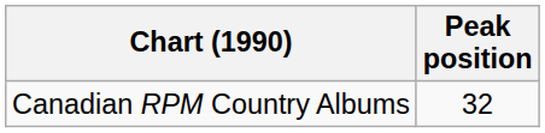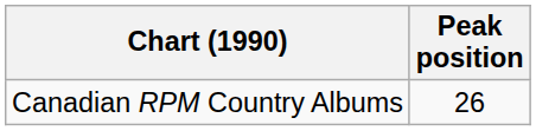 <table class="wikitable">
 <tr>
 <th>Chart (1990)</th>
 <th>Peak<br>position</th>
 </tr>
 <tr>
 <td>Canadian <em>RPM</em> Country Albums</td>
-<td align="center">32</td>
+<td align="center">26</td>
 </tr>
 </table>
